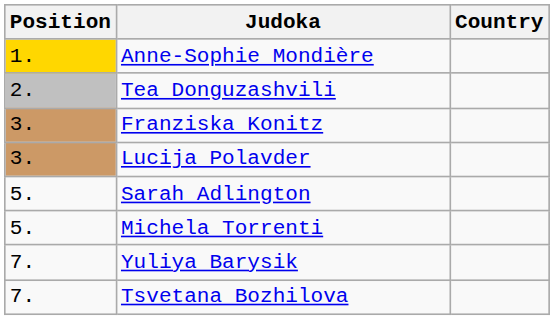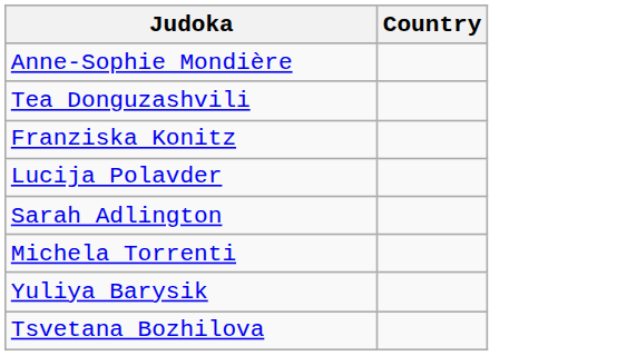 <table class=wikitable>
 <tr>
-<th width=10>Position</th>
 <th width=200>Judoka</th>
 <th>Country</th>
 </tr>
 <tr>
-<td bgcolor=gold>1.</td>
 <td><a href='#'>Anne-Sophie Mondière</a></td>
 <td></td>
 </tr>
 <tr>
-<td bgcolor="silver">2.</td>
 <td><a href='#'>Tea Donguzashvili</a></td>
 <td></td>
 </tr>
 <tr>
-<td bgcolor="CC9966">3.</td>
 <td><a href='#'>Franziska Konitz</a></td>
 <td></td>
 </tr>
 <tr>
-<td bgcolor="CC9966">3.</td>
 <td><a href='#'>Lucija Polavder</a></td>
 <td></td>
 </tr>
 <tr>
-<td>5.</td>
 <td><a href='#'>Sarah Adlington</a></td>
 <td></td>
 </tr>
 <tr>
-<td>5.</td>
 <td><a href='#'>Michela Torrenti</a></td>
 <td></td>
 </tr>
 <tr>
-<td>7.</td>
 <td><a href='#'>Yuliya Barysik</a></td>
 <td></td>
 </tr>
 <tr>
-<td>7.</td>
 <td><a href='#'>Tsvetana Bozhilova</a></td>
 <td></td>
 </tr>
 </table>
